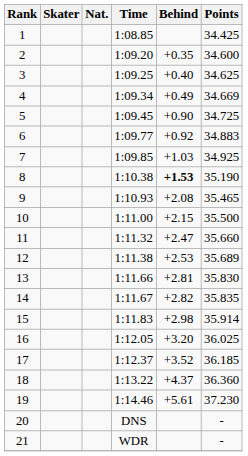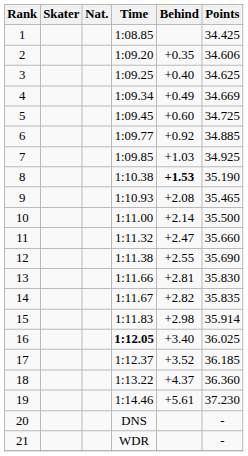 <table class="wikitable sortable" border="1" style="text-align:center">
 <tr>
 <th>Rank</th>
 <th>Skater</th>
 <th>Nat.</th>
 <th>Time</th>
 <th>Behind</th>
 <th>Points</th>
 </tr>
 <tr>
 <td>1</td>
 <td align=left></td>
 <td></td>
 <td>1:08.85</td>
 <td></td>
 <td>34.425</td>
 </tr>
 <tr>
 <td>2</td>
 <td align=left></td>
 <td></td>
 <td>1:09.20</td>
 <td>+0.35</td>
-<td>34.600</td>
+<td>34.606</td>
 </tr>
 <tr>
 <td>3</td>
 <td align=left></td>
 <td></td>
 <td>1:09.25</td>
 <td>+0.40</td>
 <td>34.625</td>
 </tr>
 <tr>
 <td>4</td>
 <td align=left></td>
 <td></td>
 <td>1:09.34</td>
 <td>+0.49</td>
 <td>34.669</td>
 </tr>
 <tr>
 <td>5</td>
 <td align=left></td>
 <td></td>
 <td>1:09.45</td>
-<td>+0.90</td>
+<td>+0.60</td>
 <td>34.725</td>
 </tr>
 <tr>
 <td>6</td>
 <td align=left></td>
 <td></td>
 <td>1:09.77</td>
 <td>+0.92</td>
-<td>34.883</td>
+<td>34.885</td>
 </tr>
 <tr>
 <td>7</td>
 <td align=left></td>
 <td></td>
 <td>1:09.85</td>
 <td>+1.03</td>
 <td>34.925</td>
 </tr>
 <tr>
 <td>8</td>
 <td align=left></td>
 <td></td>
 <td>1:10.38</td>
 <td><strong>+1.53</strong></td>
 <td>35.190</td>
 </tr>
 <tr>
 <td>9</td>
 <td align=left></td>
 <td></td>
 <td>1:10.93</td>
 <td>+2.08</td>
 <td>35.465</td>
 </tr>
 <tr>
 <td>10</td>
 <td align=left></td>
 <td></td>
 <td>1:11.00</td>
-<td>+2.15</td>
+<td>+2.14</td>
 <td>35.500</td>
 </tr>
 <tr>
 <td>11</td>
 <td align=left></td>
 <td></td>
 <td>1:11.32</td>
 <td>+2.47</td>
 <td>35.660</td>
 </tr>
 <tr>
 <td>12</td>
 <td align=left></td>
 <td></td>
 <td>1:11.38</td>
-<td>+2.53</td>
-<td>35.689</td>
+<td>+2.55</td>
+<td>35.690</td>
 </tr>
 <tr>
 <td>13</td>
 <td align=left></td>
 <td></td>
 <td>1:11.66</td>
 <td>+2.81</td>
 <td>35.830</td>
 </tr>
 <tr>
 <td>14</td>
 <td align=left></td>
 <td></td>
 <td>1:11.67</td>
 <td>+2.82</td>
 <td>35.835</td>
 </tr>
 <tr>
 <td>15</td>
 <td align=left></td>
 <td></td>
 <td>1:11.83</td>
 <td>+2.98</td>
 <td>35.914</td>
 </tr>
 <tr>
 <td>16</td>
 <td align=left></td>
 <td></td>
-<td>1:12.05</td>
-<td>+3.20</td>
+<td><strong>1:12.05</strong></td>
+<td>+3.40</td>
 <td>36.025</td>
 </tr>
 <tr>
 <td>17</td>
 <td align=left></td>
 <td></td>
 <td>1:12.37</td>
 <td>+3.52</td>
 <td>36.185</td>
 </tr>
 <tr>
 <td>18</td>
 <td align=left></td>
 <td></td>
 <td>1:13.22</td>
 <td>+4.37</td>
 <td>36.360</td>
 </tr>
 <tr>
 <td>19</td>
 <td align=left></td>
 <td></td>
 <td>1:14.46</td>
 <td>+5.61</td>
 <td>37.230</td>
 </tr>
 <tr>
 <td>20</td>
 <td align=left></td>
 <td></td>
 <td>DNS</td>
 <td></td>
 <td>-</td>
 </tr>
 <tr>
 <td>21</td>
 <td align=left></td>
 <td></td>
 <td>WDR</td>
 <td></td>
 <td>-</td>
 </tr>
 <tr>
 </tr>
 </table>
